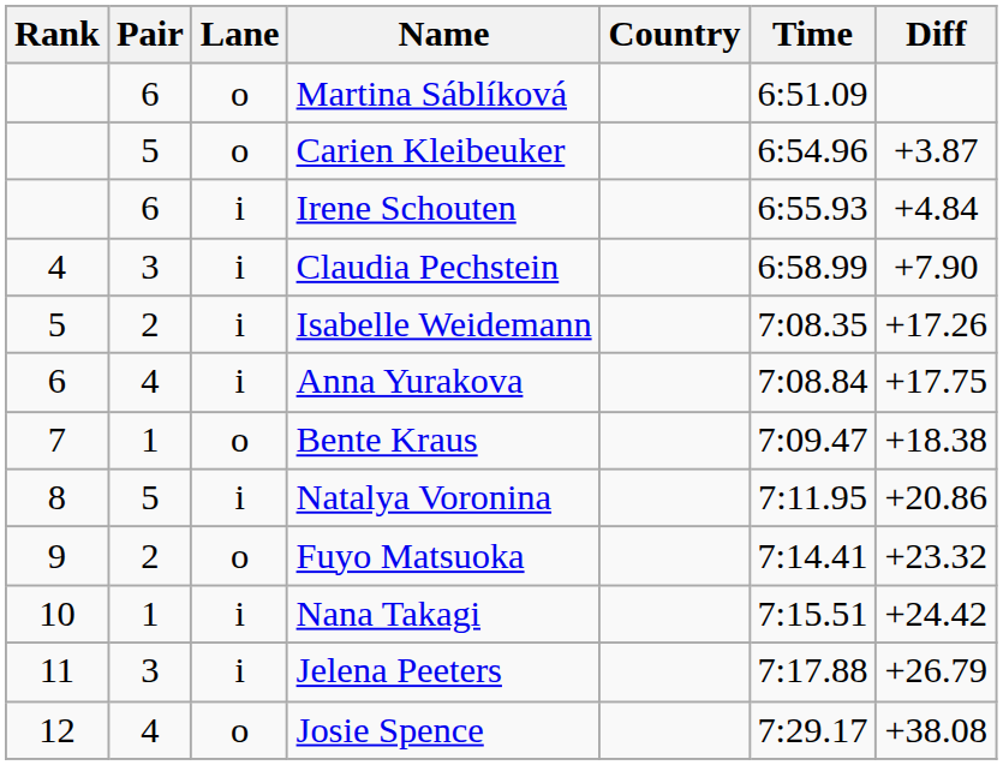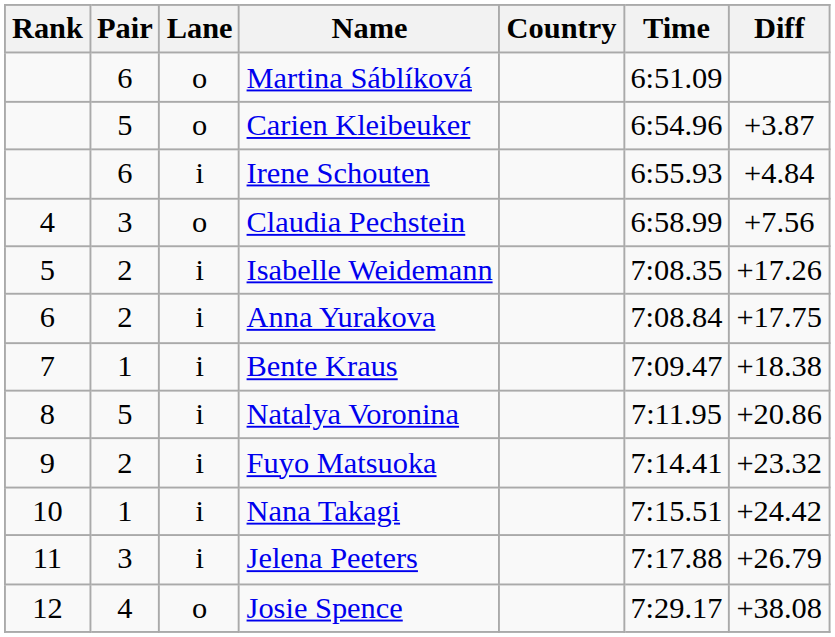 <table class="wikitable sortable" style="text-align:center">
 <tr>
 <th>Rank</th>
 <th>Pair</th>
 <th>Lane</th>
 <th>Name</th>
 <th>Country</th>
 <th>Time</th>
 <th>Diff</th>
 </tr>
 <tr>
 <td></td>
 <td>6</td>
 <td>o</td>
 <td align=left><a href='#'>Martina Sáblíková</a></td>
 <td align=left></td>
 <td>6:51.09</td>
 <td></td>
 </tr>
 <tr>
 <td></td>
 <td>5</td>
 <td>o</td>
 <td align=left><a href='#'>Carien Kleibeuker</a></td>
 <td align=left></td>
 <td>6:54.96</td>
 <td>+3.87</td>
 </tr>
 <tr>
 <td></td>
 <td>6</td>
 <td>i</td>
 <td align=left><a href='#'>Irene Schouten</a></td>
 <td align=left></td>
 <td>6:55.93</td>
 <td>+4.84</td>
 </tr>
 <tr>
 <td>4</td>
 <td>3</td>
-<td>i</td>
+<td>o</td>
 <td align=left><a href='#'>Claudia Pechstein</a></td>
 <td align=left></td>
 <td>6:58.99</td>
-<td>+7.90</td>
+<td>+7.56</td>
 </tr>
 <tr>
 <td>5</td>
 <td>2</td>
 <td>i</td>
 <td align=left><a href='#'>Isabelle Weidemann</a></td>
 <td align=left></td>
 <td>7:08.35</td>
 <td>+17.26</td>
 </tr>
 <tr>
 <td>6</td>
-<td>4</td>
+<td>2</td>
 <td>i</td>
 <td align=left><a href='#'>Anna Yurakova</a></td>
 <td align=left></td>
 <td>7:08.84</td>
 <td>+17.75</td>
 </tr>
 <tr>
 <td>7</td>
 <td>1</td>
-<td>o</td>
+<td>i</td>
 <td align=left><a href='#'>Bente Kraus</a></td>
 <td align=left></td>
 <td>7:09.47</td>
 <td>+18.38</td>
 </tr>
 <tr>
 <td>8</td>
 <td>5</td>
 <td>i</td>
 <td align=left><a href='#'>Natalya Voronina</a></td>
 <td align=left></td>
 <td>7:11.95</td>
 <td>+20.86</td>
 </tr>
 <tr>
 <td>9</td>
 <td>2</td>
-<td>o</td>
+<td>i</td>
 <td align=left><a href='#'>Fuyo Matsuoka</a></td>
 <td align=left></td>
 <td>7:14.41</td>
 <td>+23.32</td>
 </tr>
 <tr>
 <td>10</td>
 <td>1</td>
 <td>i</td>
 <td align=left><a href='#'>Nana Takagi</a></td>
 <td align=left></td>
 <td>7:15.51</td>
 <td>+24.42</td>
 </tr>
 <tr>
 <td>11</td>
 <td>3</td>
 <td>i</td>
 <td align=left><a href='#'>Jelena Peeters</a></td>
 <td align=left></td>
 <td>7:17.88</td>
 <td>+26.79</td>
 </tr>
 <tr>
 <td>12</td>
 <td>4</td>
 <td>o</td>
 <td align=left><a href='#'>Josie Spence</a></td>
 <td align=left></td>
 <td>7:29.17</td>
 <td>+38.08</td>
 </tr>
 </table>
